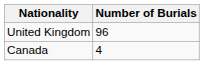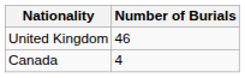 <table class="wikitable">
 <tr>
 <th>Nationality</th>
 <th>Number of Burials</th>
 </tr>
 <tr>
 <td>United Kingdom</td>
-<td>96</td>
+<td>46</td>
 </tr>
 <tr>
 <td>Canada</td>
 <td>4</td>
 </tr>
 </table>
